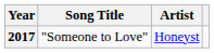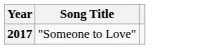 <table class="wikitable plainrowheaders">
 <tr>
 <th scope="col">Year</th>
 <th scope="col">Song Title</th>
-<th scope="col">Artist</th>
 <th scope="col" class="unsortable"></th>
 </tr>
 <tr>
 <th scope="row">2017</th>
 <td>"Someone to Love"</td>
-<td><a href='#'>Honeyst</a></td>
 <td style="text-align:center"></td>
 </tr>
 </table>
